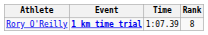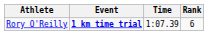 <table class=wikitable style=font-size:90%;text-align:center>
 <tr>
 <th>Athlete</th>
 <th>Event</th>
 <th>Time</th>
 <th>Rank</th>
 </tr>
 <tr>
 <td align=left><a href='#'>Rory O'Reilly</a></td>
 <td align=left><strong><a href='#'>1 km time trial</a></strong></td>
 <td>1:07.39</td>
-<td>8</td>
+<td>6</td>
 </tr>
 </table>
